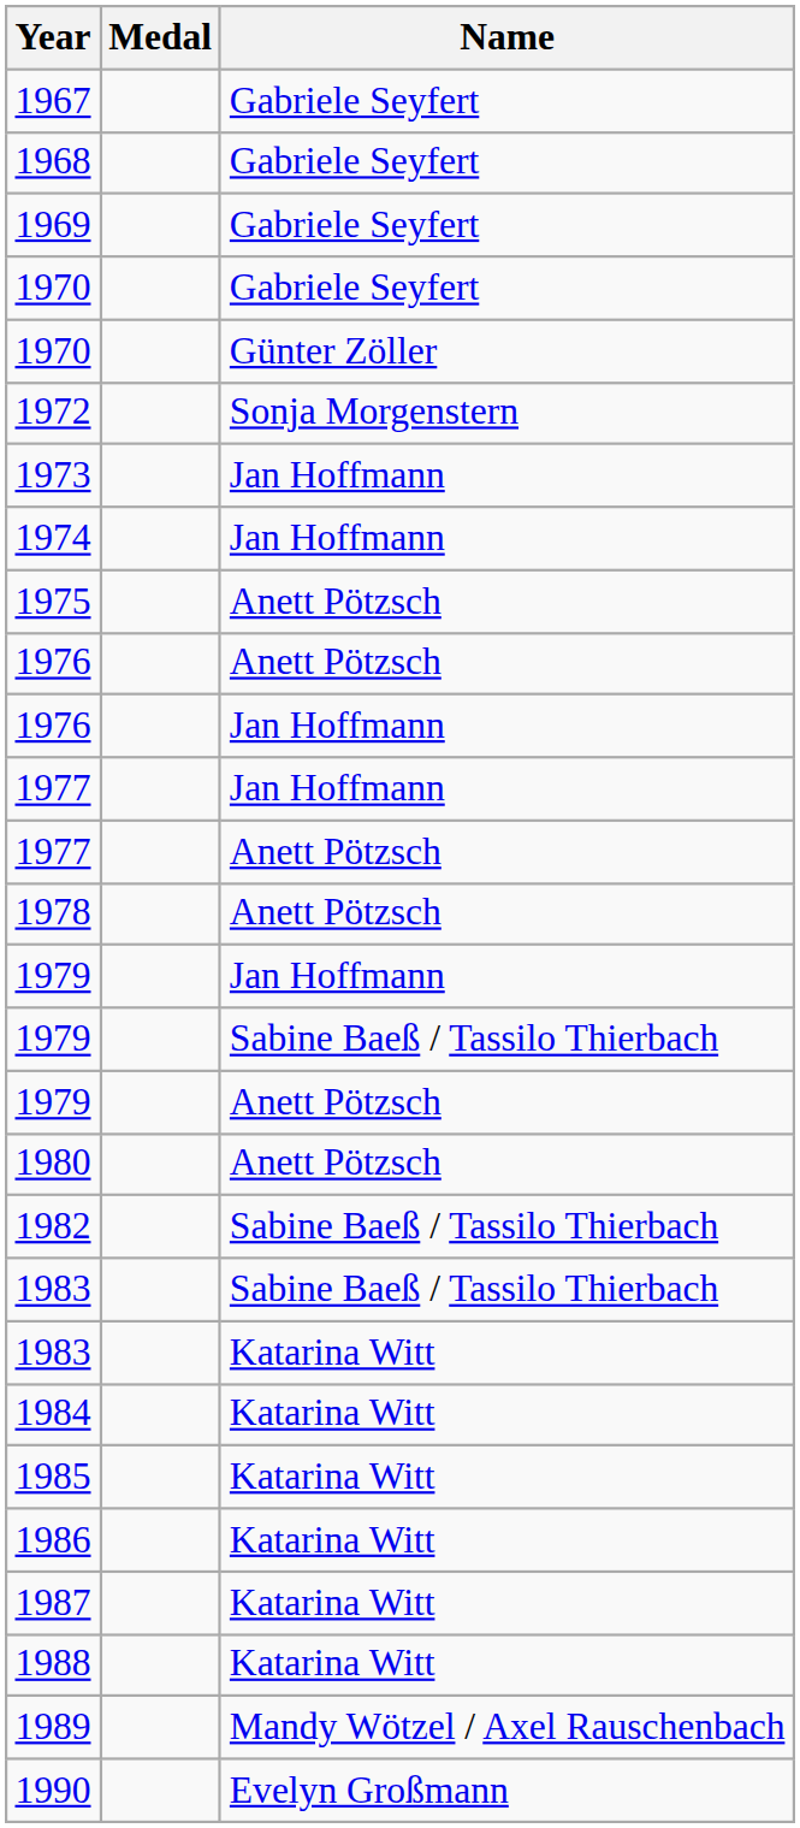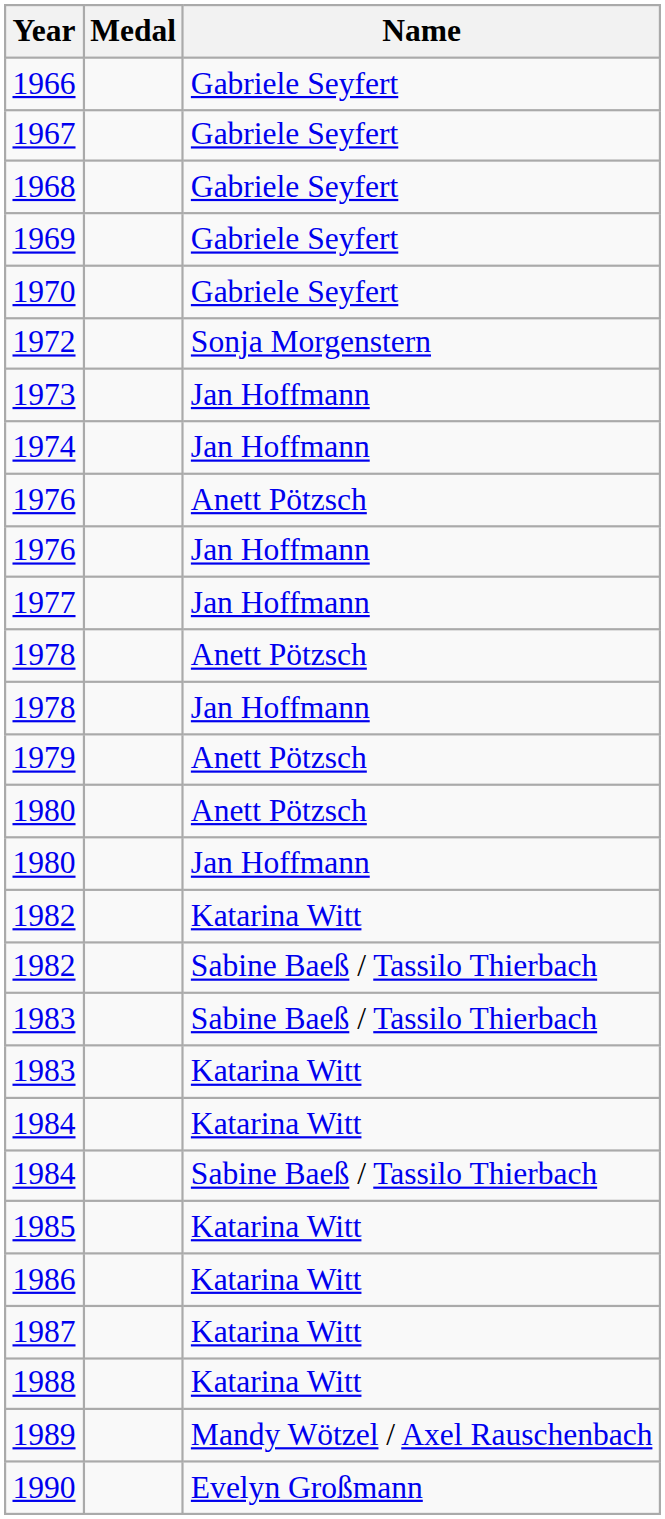 <table class="wikitable" style="font-size:90%">
 <tr>
 <th>Year</th>
 <th>Medal</th>
 <th>Name</th>
+</tr>
+<tr>
+<td><a href='#'>1966</a></td>
+<td></td>
+<td><a href='#'>Gabriele Seyfert</a></td>
 </tr>
 <tr>
 <td><a href='#'>1967</a></td>
 <td></td>
 <td><a href='#'>Gabriele Seyfert</a></td>
 </tr>
 <tr>
 <td><a href='#'>1968</a></td>
 <td></td>
 <td><a href='#'>Gabriele Seyfert</a></td>
 </tr>
 <tr>
 <td><a href='#'>1969</a></td>
 <td></td>
 <td><a href='#'>Gabriele Seyfert</a></td>
 </tr>
 <tr>
 <td><a href='#'>1970</a></td>
 <td></td>
 <td><a href='#'>Gabriele Seyfert</a></td>
 </tr>
 <tr>
-<td><a href='#'>1970</a></td>
-<td></td>
-<td><a href='#'>Günter Zöller</a></td>
-</tr>
-<tr>
 <td><a href='#'>1972</a></td>
 <td></td>
 <td><a href='#'>Sonja Morgenstern</a></td>
 </tr>
 <tr>
 <td><a href='#'>1973</a></td>
 <td></td>
 <td><a href='#'>Jan Hoffmann</a></td>
 </tr>
 <tr>
 <td><a href='#'>1974</a></td>
 <td></td>
 <td><a href='#'>Jan Hoffmann</a></td>
-</tr>
-<tr>
-<td><a href='#'>1975</a></td>
-<td></td>
-<td><a href='#'>Anett Pötzsch</a></td>
 </tr>
 <tr>
 <td><a href='#'>1976</a></td>
 <td></td>
 <td><a href='#'>Anett Pötzsch</a></td>
 </tr>
 <tr>
 <td><a href='#'>1976</a></td>
 <td></td>
 <td><a href='#'>Jan Hoffmann</a></td>
 </tr>
 <tr>
 <td><a href='#'>1977</a></td>
 <td></td>
 <td><a href='#'>Jan Hoffmann</a></td>
 </tr>
 <tr>
-<td><a href='#'>1977</a></td>
+<td><a href='#'>1978</a></td>
 <td></td>
 <td><a href='#'>Anett Pötzsch</a></td>
 </tr>
 <tr>
 <td><a href='#'>1978</a></td>
 <td></td>
-<td><a href='#'>Anett Pötzsch</a></td>
-</tr>
-<tr>
-<td><a href='#'>1979</a></td>
-<td></td>
 <td><a href='#'>Jan Hoffmann</a></td>
-</tr>
-<tr>
-<td><a href='#'>1979</a></td>
-<td></td>
-<td><a href='#'>Sabine Baeß</a> / <a href='#'>Tassilo Thierbach</a></td>
 </tr>
 <tr>
 <td><a href='#'>1979</a></td>
 <td></td>
 <td><a href='#'>Anett Pötzsch</a></td>
 </tr>
 <tr>
 <td><a href='#'>1980</a></td>
 <td></td>
 <td><a href='#'>Anett Pötzsch</a></td>
+</tr>
+<tr>
+<td><a href='#'>1980</a></td>
+<td></td>
+<td><a href='#'>Jan Hoffmann</a></td>
+</tr>
+<tr>
+<td><a href='#'>1982</a></td>
+<td></td>
+<td><a href='#'>Katarina Witt</a></td>
 </tr>
 <tr>
 <td><a href='#'>1982</a></td>
 <td></td>
 <td><a href='#'>Sabine Baeß</a> / <a href='#'>Tassilo Thierbach</a></td>
 </tr>
 <tr>
 <td><a href='#'>1983</a></td>
 <td></td>
 <td><a href='#'>Sabine Baeß</a> / <a href='#'>Tassilo Thierbach</a></td>
 </tr>
 <tr>
 <td><a href='#'>1983</a></td>
 <td></td>
 <td><a href='#'>Katarina Witt</a></td>
 </tr>
 <tr>
 <td><a href='#'>1984</a></td>
 <td></td>
 <td><a href='#'>Katarina Witt</a></td>
+</tr>
+<tr>
+<td><a href='#'>1984</a></td>
+<td></td>
+<td><a href='#'>Sabine Baeß</a> / <a href='#'>Tassilo Thierbach</a></td>
 </tr>
 <tr>
 <td><a href='#'>1985</a></td>
 <td></td>
 <td><a href='#'>Katarina Witt</a></td>
 </tr>
 <tr>
 <td><a href='#'>1986</a></td>
 <td></td>
 <td><a href='#'>Katarina Witt</a></td>
 </tr>
 <tr>
 <td><a href='#'>1987</a></td>
 <td></td>
 <td><a href='#'>Katarina Witt</a></td>
 </tr>
 <tr>
 <td><a href='#'>1988</a></td>
 <td></td>
 <td><a href='#'>Katarina Witt</a></td>
 </tr>
 <tr>
 <td><a href='#'>1989</a></td>
 <td></td>
 <td><a href='#'>Mandy Wötzel</a> / <a href='#'>Axel Rauschenbach</a></td>
 </tr>
 <tr>
 <td><a href='#'>1990</a></td>
 <td></td>
 <td><a href='#'>Evelyn Großmann</a></td>
 </tr>
 <tr>
 </tr>
 </table>
